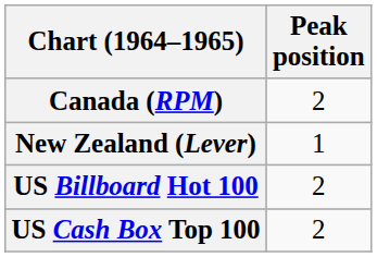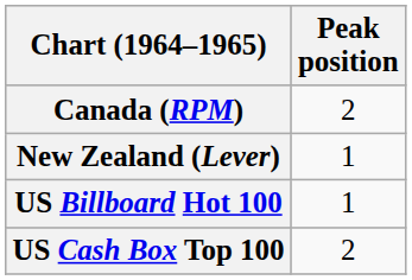 <table class="wikitable sortable plainrowheaders">
 <tr>
 <th align="left">Chart (1964–1965)</th>
 <th align="left">Peak<br>position</th>
 </tr>
 <tr>
 <th scope="row">Canada (<em><a href='#'>RPM</a></em>) </th>
 <td style="text-align:center;">2</td>
 </tr>
 <tr>
 <th scope="row">New Zealand (<em>Lever</em>) </th>
 <td style="text-align:center;">1</td>
 </tr>
 <tr>
 <th scope="row">US <em><a href='#'>Billboard</a></em> <a href='#'>Hot 100</a></th>
-<td style="text-align:center;">2</td>
+<td style="text-align:center;">1</td>
 </tr>
 <tr>
 <th scope="row">US <em><a href='#'>Cash Box</a></em> Top 100</th>
 <td style="text-align:center;">2</td>
 </tr>
 </table>
